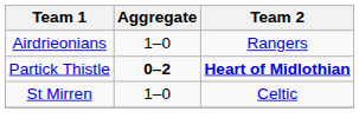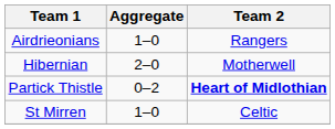 <table class="wikitable" style="text-align: center">
 <tr>
 <th>Team 1</th>
 <th>Aggregate</th>
 <th>Team 2</th>
 </tr>
 <tr>
 <td><a href='#'>Airdrieonians</a></td>
 <td>1–0</td>
 <td><a href='#'>Rangers</a></td>
 </tr>
 <tr>
+<td><a href='#'>Hibernian</a></td>
+<td>2–0</td>
+<td><a href='#'>Motherwell</a></td>
+</tr>
+<tr>
 <td><a href='#'>Partick Thistle</a></td>
-<td><strong>0–2</strong></td>
+<td>0–2</td>
 <td><strong><a href='#'>Heart of Midlothian</a></strong></td>
 </tr>
 <tr>
 <td><a href='#'>St Mirren</a></td>
 <td>1–0</td>
 <td><a href='#'>Celtic</a></td>
 </tr>
 <tr>
 </tr>
 </table>
